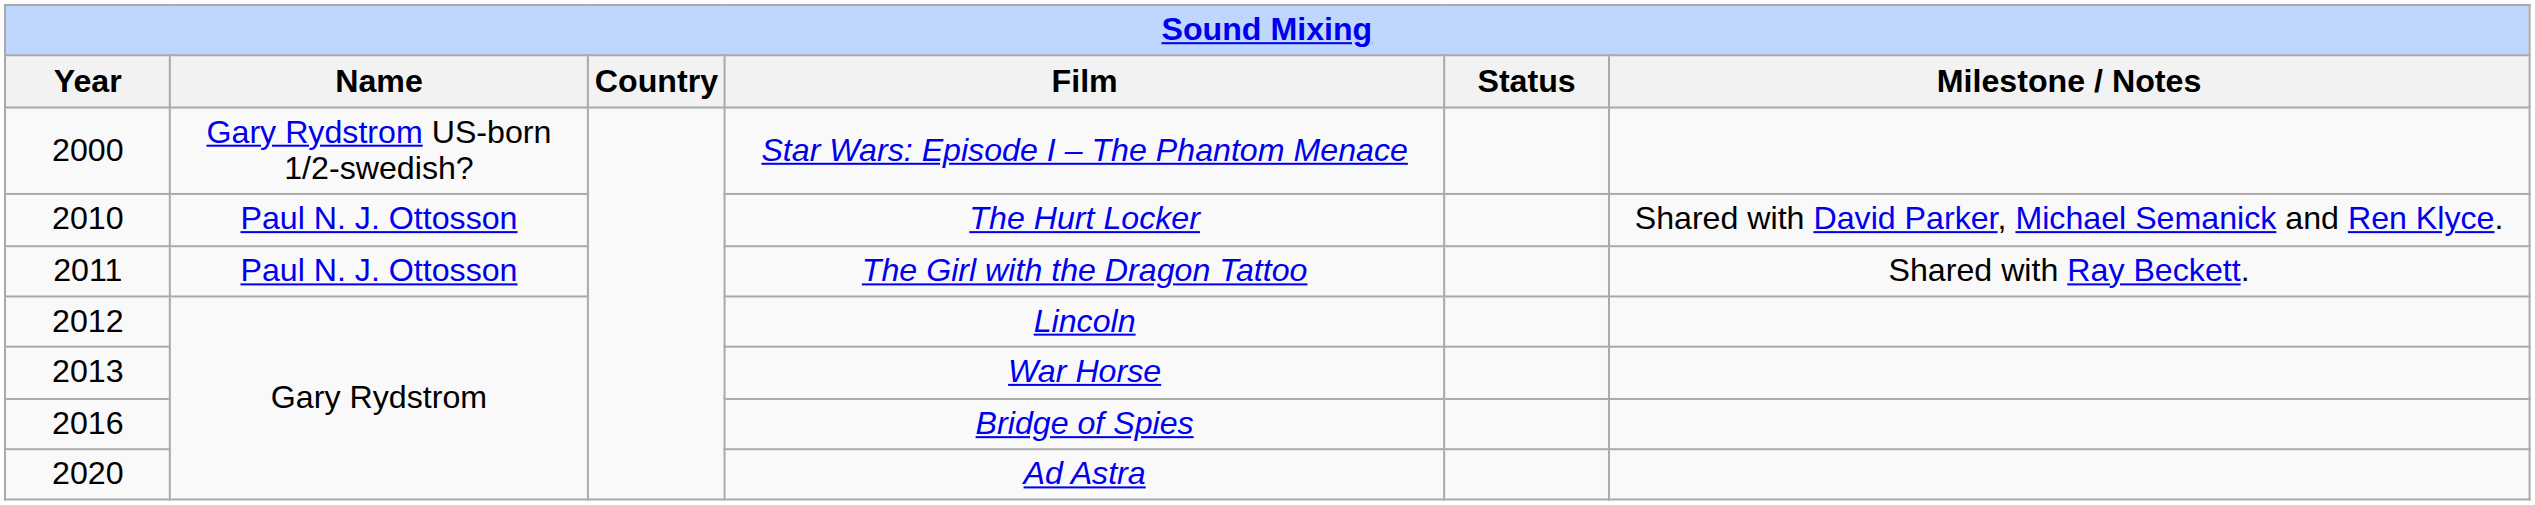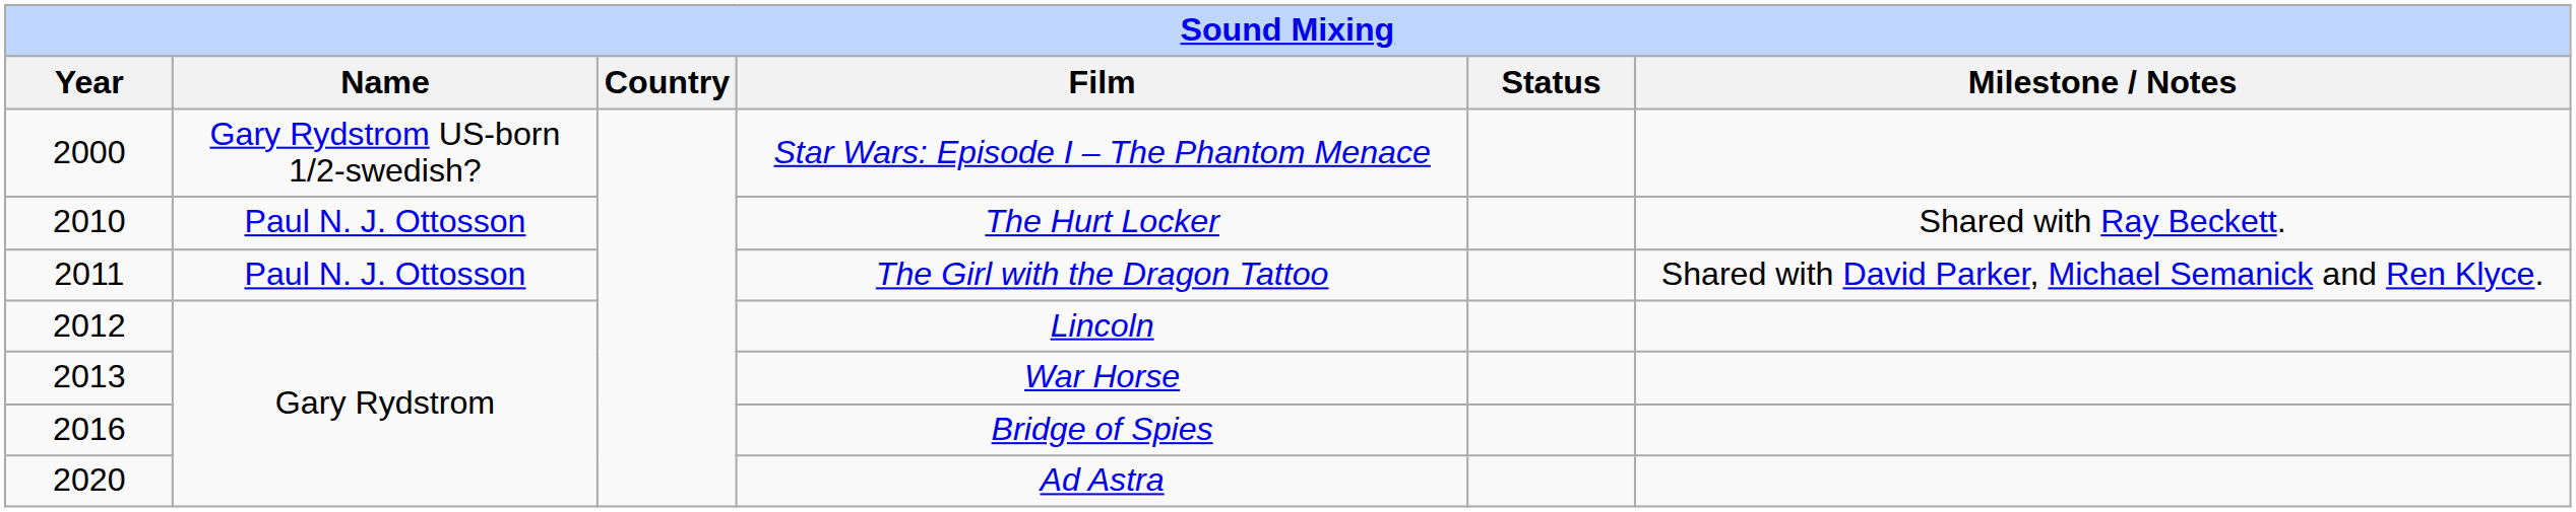 <table class="wikitable" style="text-align: center">
 <tr ---- bgcolor="#bfd7ff">
 <td colspan=6 align=center><strong><a href='#'>Sound Mixing</a></strong></td>
 </tr>
 <tr ---- bgcolor="#ebf5ff">
 <th width="75">Year</th>
 <th width="200">Name</th>
 <th width="50">Country</th>
 <th width="350">Film</th>
 <th width="75">Status</th>
 <th width="450">Milestone / Notes</th>
 </tr>
 <tr>
 <td>2000</td>
 <td><a href='#'>Gary Rydstrom</a> US-born 1/2-swedish?</td>
 <td rowspan="7" style="text-align: center"></td>
 <td><em><a href='#'>Star Wars: Episode I – The Phantom Menace</a></em></td>
 <td></td>
 <td></td>
 </tr>
 <tr>
 <td style="text-align: center">2010</td>
 <td><a href='#'>Paul N. J. Ottosson</a></td>
 <td><em><a href='#'>The Hurt Locker</a></em></td>
 <td></td>
-<td>Shared with <a href='#'>David Parker</a>, <a href='#'>Michael Semanick</a> and <a href='#'>Ren Klyce</a>.</td>
+<td>Shared with <a href='#'>Ray Beckett</a>.</td>
 </tr>
 <tr>
 <td style="text-align: center">2011</td>
 <td><a href='#'>Paul N. J. Ottosson</a></td>
 <td><em><a href='#'>The Girl with the Dragon Tattoo</a></em></td>
 <td></td>
-<td>Shared with <a href='#'>Ray Beckett</a>.</td>
+<td>Shared with <a href='#'>David Parker</a>, <a href='#'>Michael Semanick</a> and <a href='#'>Ren Klyce</a>.</td>
 </tr>
 <tr>
 <td>2012</td>
 <td rowspan=4>Gary Rydstrom</td>
 <td><em><a href='#'>Lincoln</a></em></td>
 <td></td>
 <td></td>
 </tr>
 <tr>
 <td>2013</td>
 <td><em><a href='#'>War Horse</a></em></td>
 <td></td>
 <td></td>
 </tr>
 <tr>
 <td>2016</td>
 <td><em><a href='#'>Bridge of Spies</a></em></td>
 <td></td>
 <td></td>
 </tr>
 <tr>
 <td>2020</td>
 <td><em><a href='#'>Ad Astra</a></em></td>
 <td></td>
 <td></td>
 </tr>
 </table>
